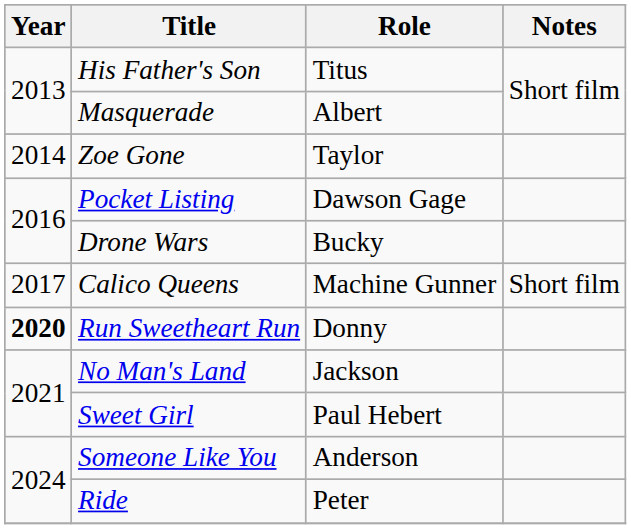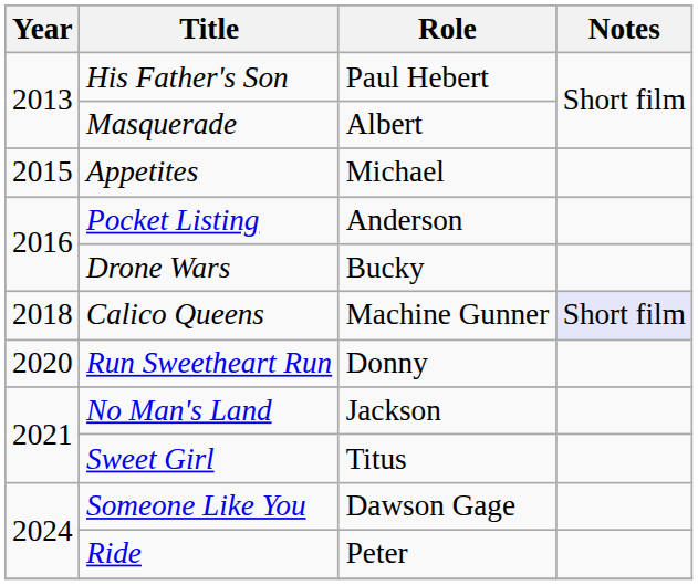 <table class="wikitable sortable">
 <tr>
 <th>Year</th>
 <th>Title</th>
 <th>Role</th>
 <th class="unsortable">Notes</th>
 </tr>
 <tr>
 <td rowspan="2">2013</td>
 <td><em>His Father's Son</em></td>
-<td>Titus</td>
+<td>Paul Hebert</td>
 <td rowspan="2">Short film</td>
 </tr>
 <tr>
 <td><em>Masquerade</em></td>
 <td>Albert</td>
 </tr>
 <tr>
-<td>2014</td>
-<td><em>Zoe Gone</em></td>
-<td>Taylor</td>
+<td>2015</td>
+<td><em>Appetites</em></td>
+<td>Michael</td>
 <td></td>
 </tr>
 <tr>
 <td rowspan="2">2016</td>
 <td><em><a href='#'>Pocket Listing</a></em></td>
-<td>Dawson Gage</td>
+<td>Anderson</td>
 <td></td>
 </tr>
 <tr>
 <td><em>Drone Wars</em></td>
 <td>Bucky</td>
 <td></td>
 </tr>
 <tr>
-<td>2017</td>
+<td>2018</td>
 <td><em>Calico Queens</em></td>
 <td>Machine Gunner</td>
-<td>Short film</td>
+<td style="background: lavender;">Short film</td>
 </tr>
 <tr>
-<td><strong>2020</strong></td>
+<td>2020</td>
 <td><em><a href='#'>Run Sweetheart Run</a></em></td>
 <td>Donny</td>
 <td></td>
 </tr>
 <tr>
 <td rowspan="2">2021</td>
 <td><em><a href='#'>No Man's Land</a></em></td>
 <td>Jackson</td>
 <td></td>
 </tr>
 <tr>
 <td><em><a href='#'>Sweet Girl</a></em></td>
-<td>Paul Hebert</td>
+<td>Titus</td>
 <td></td>
 </tr>
 <tr>
 <td rowspan="2">2024</td>
 <td><em><a href='#'>Someone Like You</a></em></td>
-<td>Anderson</td>
+<td>Dawson Gage</td>
 <td></td>
 </tr>
 <tr>
 <td><em><a href='#'>Ride</a></em></td>
 <td>Peter</td>
 <td></td>
 </tr>
 <tr>
 </tr>
 </table>
